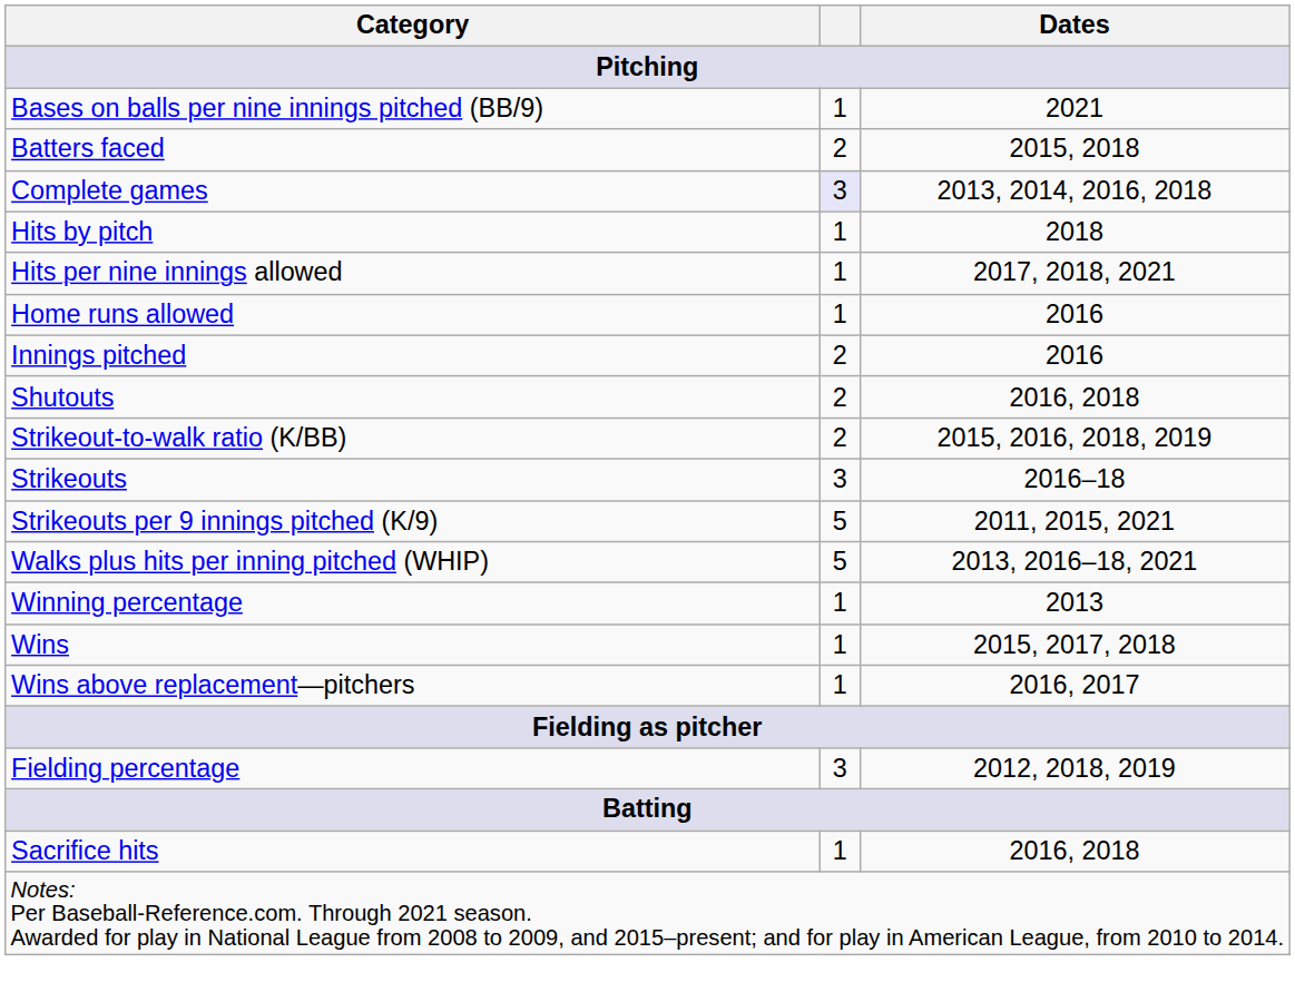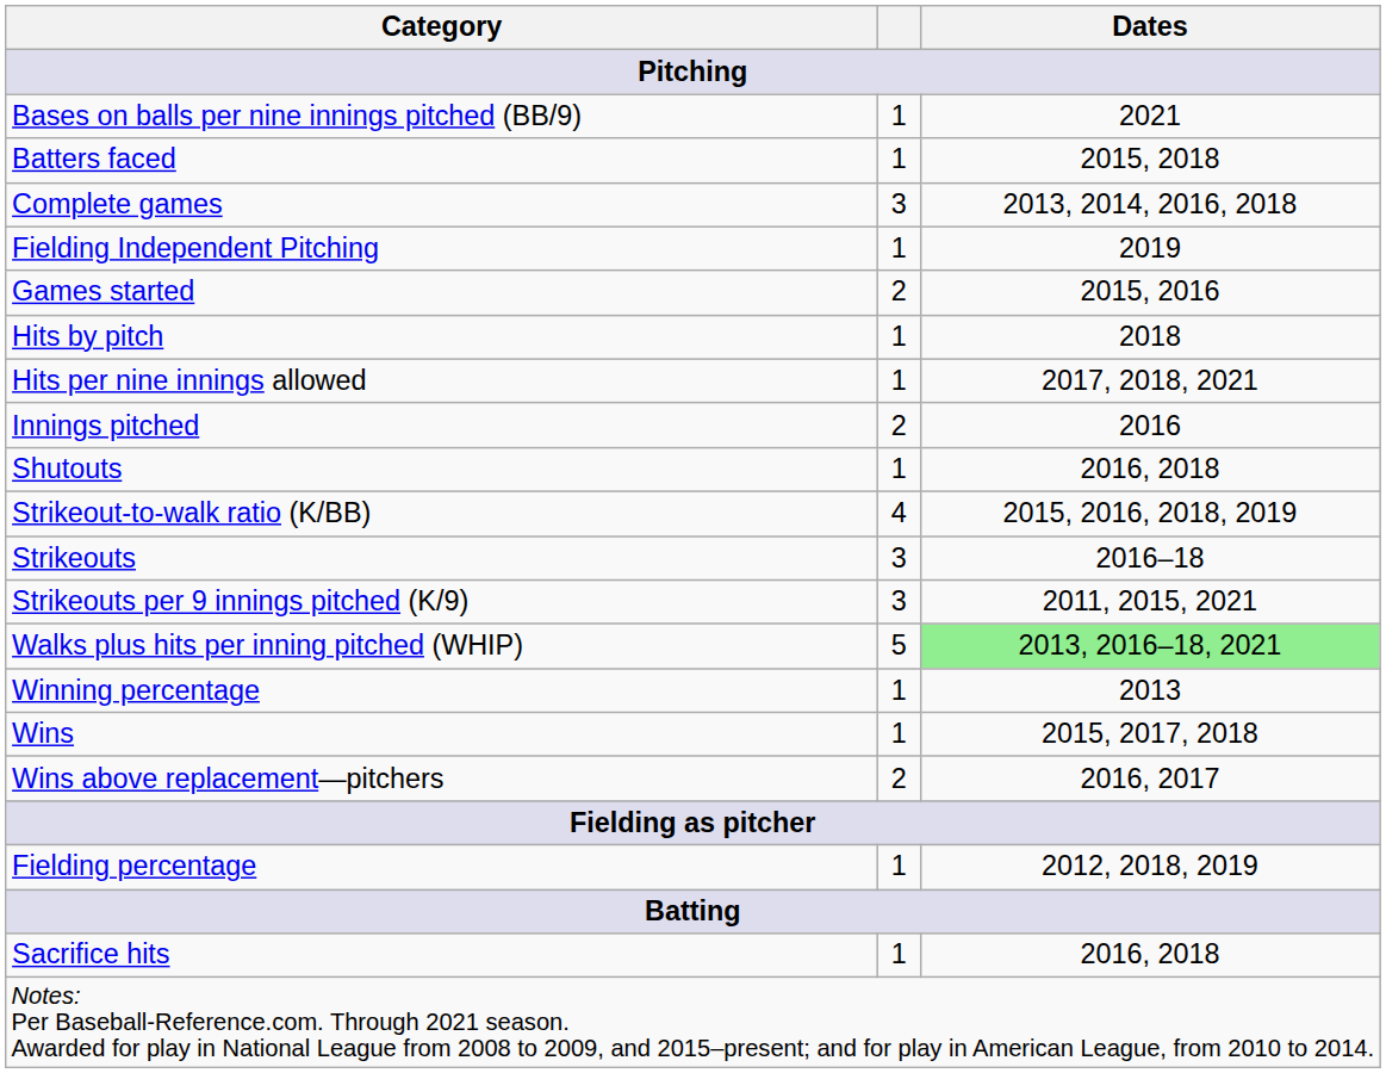 <table class="wikitable">
 <tr>
 <th>Category</th>
 <th></th>
 <th>Dates</th>
 </tr>
 <tr>
 <th style="background:#dde;" colspan="3">Pitching</th>
 </tr>
 <tr>
 <td><a href='#'>Bases on balls per nine innings pitched</a> (BB/9)</td>
 <td style="text-align:center;">1</td>
 <td style="text-align:center;">2021</td>
 </tr>
 <tr>
 <td><a href='#'>Batters faced</a></td>
-<td style="text-align:center;">2</td>
+<td style="text-align:center;">1</td>
 <td style="text-align:center;">2015, 2018</td>
 </tr>
 <tr>
 <td><a href='#'>Complete games</a></td>
-<td style="background: lavender; text-align:center;">3</td>
+<td style="text-align:center;">3</td>
 <td style="text-align:center;">2013, 2014, 2016, 2018</td>
+</tr>
+<tr>
+<td><a href='#'>Fielding Independent Pitching</a></td>
+<td style="text-align:center;">1</td>
+<td style="text-align:center;">2019</td>
+</tr>
+<tr>
+<td><a href='#'>Games started</a></td>
+<td style="text-align:center;">2</td>
+<td style="text-align:center;">2015, 2016</td>
 </tr>
 <tr>
 <td><a href='#'>Hits by pitch</a></td>
 <td style="text-align:center;">1</td>
 <td style="text-align:center;">2018</td>
 </tr>
 <tr>
 <td><a href='#'>Hits per nine innings</a> allowed</td>
 <td style="text-align:center;">1</td>
 <td style="text-align:center;">2017, 2018, 2021</td>
 </tr>
 <tr>
-<td><a href='#'>Home runs allowed</a></td>
-<td style="text-align:center;">1</td>
-<td style="text-align:center;">2016</td>
-</tr>
-<tr>
 <td><a href='#'>Innings pitched</a></td>
 <td style="text-align:center;">2</td>
 <td style="text-align:center;">2016</td>
 </tr>
 <tr>
 <td><a href='#'>Shutouts</a></td>
-<td style="text-align:center;">2</td>
+<td style="text-align:center;">1</td>
 <td style="text-align:center;">2016, 2018</td>
 </tr>
 <tr>
 <td><a href='#'>Strikeout-to-walk ratio</a> (K/BB)</td>
-<td style="text-align:center;">2</td>
+<td style="text-align:center;">4</td>
 <td style="text-align:center;">2015, 2016, 2018, 2019</td>
 </tr>
 <tr>
 <td><a href='#'>Strikeouts</a></td>
 <td style="text-align:center;">3</td>
 <td style="text-align:center;">2016–18</td>
 </tr>
 <tr>
 <td><a href='#'>Strikeouts per 9 innings pitched</a> (K/9)</td>
-<td style="text-align:center;">5</td>
+<td style="text-align:center;">3</td>
 <td style="text-align:center;">2011, 2015, 2021</td>
 </tr>
 <tr>
 <td><a href='#'>Walks plus hits per inning pitched</a> (WHIP)</td>
 <td style="text-align:center;">5</td>
-<td style="text-align:center;">2013, 2016–18, 2021</td>
+<td style="background: lightgreen; text-align:center;">2013, 2016–18, 2021</td>
 </tr>
 <tr>
 <td><a href='#'>Winning percentage</a></td>
 <td style="text-align:center;">1</td>
 <td style="text-align:center;">2013</td>
 </tr>
 <tr>
 <td><a href='#'>Wins</a></td>
 <td style="text-align:center;">1</td>
 <td style="text-align:center;">2015, 2017, 2018</td>
 </tr>
 <tr>
 <td><a href='#'>Wins above replacement</a>—pitchers</td>
-<td style="text-align:center;">1</td>
+<td style="text-align:center;">2</td>
 <td style="text-align:center;">2016, 2017</td>
 </tr>
 <tr>
 <th style="background:#dde;" colspan="3">Fielding as pitcher</th>
 </tr>
 <tr>
 <td><a href='#'>Fielding percentage</a></td>
-<td style="text-align:center;">3</td>
+<td style="text-align:center;">1</td>
 <td style="text-align:center;">2012, 2018, 2019</td>
 </tr>
 <tr>
 <th style="background:#dde;" colspan="3">Batting</th>
 </tr>
 <tr>
 <td><a href='#'>Sacrifice hits</a></td>
 <td style="text-align:center;">1</td>
 <td style="text-align:center;">2016, 2018</td>
 </tr>
 <tr>
 <td colspan="3" style="font-size:86%"><em>Notes:</em><br> Per Baseball-Reference.com. Through 2021 season.<br>Awarded for play in National League from 2008 to 2009, and 2015–present; and for play in American League, from 2010 to 2014.</td>
 </tr>
 </table>
